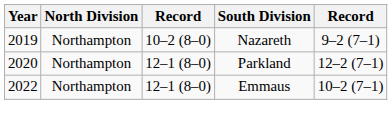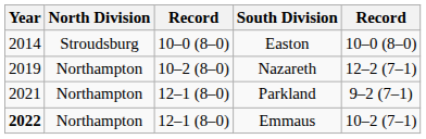 <table class="wikitable" style="text-align:center">
 <tr>
 <th>Year</th>
 <th>North Division</th>
 <th>Record</th>
 <th>South Division</th>
 <th>Record</th>
 </tr>
 <tr>
+<td>2014</td>
+<td>Stroudsburg</td>
+<td>10–0 (8–0)</td>
+<td>Easton</td>
+<td>10–0 (8–0)</td>
+</tr>
+<tr>
 <td>2019</td>
 <td>Northampton</td>
 <td>10–2 (8–0)</td>
 <td>Nazareth</td>
+<td>12–2 (7–1)</td>
+</tr>
+<tr>
+<td>2021</td>
+<td>Northampton</td>
+<td>12–1 (8–0)</td>
+<td>Parkland</td>
 <td>9–2 (7–1)</td>
 </tr>
 <tr>
-<td>2020</td>
-<td>Northampton</td>
-<td>12–1 (8–0)</td>
-<td>Parkland</td>
-<td>12–2 (7–1)</td>
-</tr>
-<tr>
-<td>2022</td>
+<td><strong>2022</strong></td>
 <td>Northampton</td>
 <td>12–1 (8–0)</td>
 <td>Emmaus</td>
 <td>10–2 (7–1)</td>
 </tr>
 </table>
